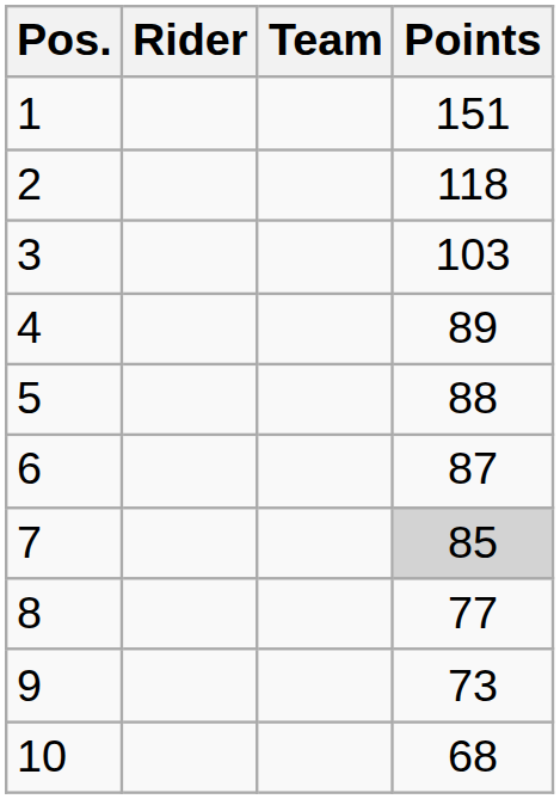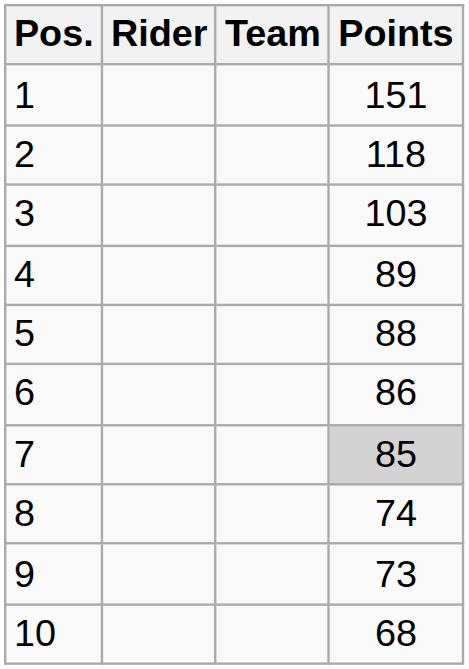 <table class="wikitable sortable">
 <tr>
 <th>Pos.</th>
 <th>Rider</th>
 <th>Team</th>
 <th>Points</th>
 </tr>
 <tr>
 <td>1</td>
 <td></td>
 <td></td>
 <td align=center>151</td>
 </tr>
 <tr>
 <td>2</td>
 <td></td>
 <td></td>
 <td align=center>118</td>
 </tr>
 <tr>
 <td>3</td>
 <td></td>
 <td></td>
 <td align=center>103</td>
 </tr>
 <tr>
 <td>4</td>
 <td></td>
 <td></td>
 <td align=center>89</td>
 </tr>
 <tr>
 <td>5</td>
 <td></td>
 <td></td>
 <td align=center>88</td>
 </tr>
 <tr>
 <td>6</td>
 <td></td>
 <td></td>
-<td align=center>87</td>
+<td align=center>86</td>
 </tr>
 <tr>
 <td>7</td>
 <td></td>
 <td></td>
 <td align=center style="background: lightgrey;">85</td>
 </tr>
 <tr>
 <td>8</td>
 <td></td>
 <td></td>
-<td align=center>77</td>
+<td align=center>74</td>
 </tr>
 <tr>
 <td>9</td>
 <td></td>
 <td></td>
 <td align=center>73</td>
 </tr>
 <tr>
 <td>10</td>
 <td></td>
 <td></td>
 <td align=center>68</td>
 </tr>
 </table>
